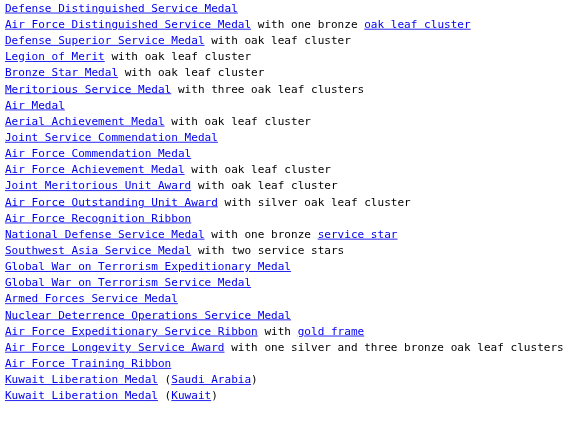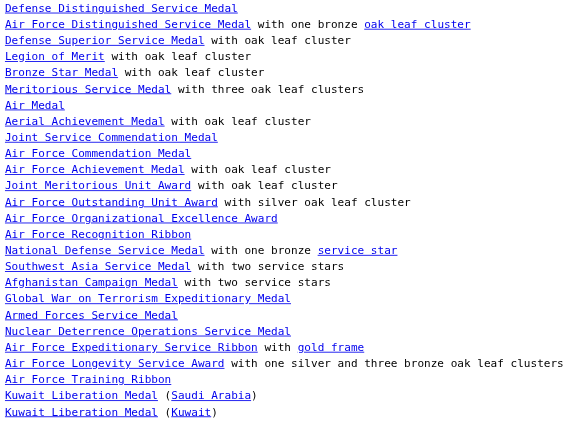 <table>
 <tr>
 <td></td>
 <td><a href='#'>Defense Distinguished Service Medal</a></td>
 </tr>
 <tr>
 <td></td>
 <td><a href='#'>Air Force Distinguished Service Medal</a> with one bronze <a href='#'>oak leaf cluster</a></td>
 </tr>
 <tr>
 <td></td>
 <td><a href='#'>Defense Superior Service Medal</a> with oak leaf cluster</td>
 </tr>
 <tr>
 <td></td>
 <td><a href='#'>Legion of Merit</a> with oak leaf cluster</td>
 </tr>
 <tr>
 <td></td>
 <td><a href='#'>Bronze Star Medal</a> with oak leaf cluster</td>
 </tr>
 <tr>
 <td></td>
 <td><a href='#'>Meritorious Service Medal</a> with three oak leaf clusters</td>
 </tr>
 <tr>
 <td></td>
 <td><a href='#'>Air Medal</a></td>
 </tr>
 <tr>
 <td></td>
 <td><a href='#'>Aerial Achievement Medal</a> with oak leaf cluster</td>
 </tr>
 <tr>
 <td></td>
 <td><a href='#'>Joint Service Commendation Medal</a></td>
 </tr>
 <tr>
 <td></td>
 <td><a href='#'>Air Force Commendation Medal</a></td>
 </tr>
 <tr>
 <td></td>
 <td><a href='#'>Air Force Achievement Medal</a> with oak leaf cluster</td>
 </tr>
 <tr>
 <td></td>
 <td><a href='#'>Joint Meritorious Unit Award</a> with oak leaf cluster</td>
 </tr>
 <tr>
 <td></td>
 <td><a href='#'>Air Force Outstanding Unit Award</a> with silver oak leaf cluster</td>
 </tr>
 <tr>
 <td></td>
+<td><a href='#'>Air Force Organizational Excellence Award</a></td>
+</tr>
+<tr>
+<td></td>
 <td><a href='#'>Air Force Recognition Ribbon</a></td>
 </tr>
 <tr>
 <td></td>
 <td><a href='#'>National Defense Service Medal</a> with one bronze <a href='#'>service star</a></td>
 </tr>
 <tr>
 <td></td>
 <td><a href='#'>Southwest Asia Service Medal</a> with two service stars</td>
 </tr>
 <tr>
 <td></td>
-<td><a href='#'>Global War on Terrorism Expeditionary Medal</a></td>
+<td><a href='#'>Afghanistan Campaign Medal</a> with two service stars</td>
 </tr>
 <tr>
 <td></td>
-<td><a href='#'>Global War on Terrorism Service Medal</a></td>
+<td><a href='#'>Global War on Terrorism Expeditionary Medal</a></td>
 </tr>
 <tr>
 <td></td>
 <td><a href='#'>Armed Forces Service Medal</a></td>
 </tr>
 <tr>
 <td></td>
 <td><a href='#'>Nuclear Deterrence Operations Service Medal</a></td>
 </tr>
 <tr>
 <td></td>
 <td><a href='#'>Air Force Expeditionary Service Ribbon</a> with <a href='#'>gold frame</a></td>
 </tr>
 <tr>
 <td></td>
 <td><a href='#'>Air Force Longevity Service Award</a> with one silver and three bronze oak leaf clusters</td>
 </tr>
 <tr>
 <td></td>
 <td><a href='#'>Air Force Training Ribbon</a></td>
 </tr>
 <tr>
 <td></td>
 <td><a href='#'>Kuwait Liberation Medal</a> (<a href='#'>Saudi Arabia</a>)</td>
 </tr>
 <tr>
 <td></td>
 <td><a href='#'>Kuwait Liberation Medal</a> (<a href='#'>Kuwait</a>)</td>
 </tr>
 </table>
